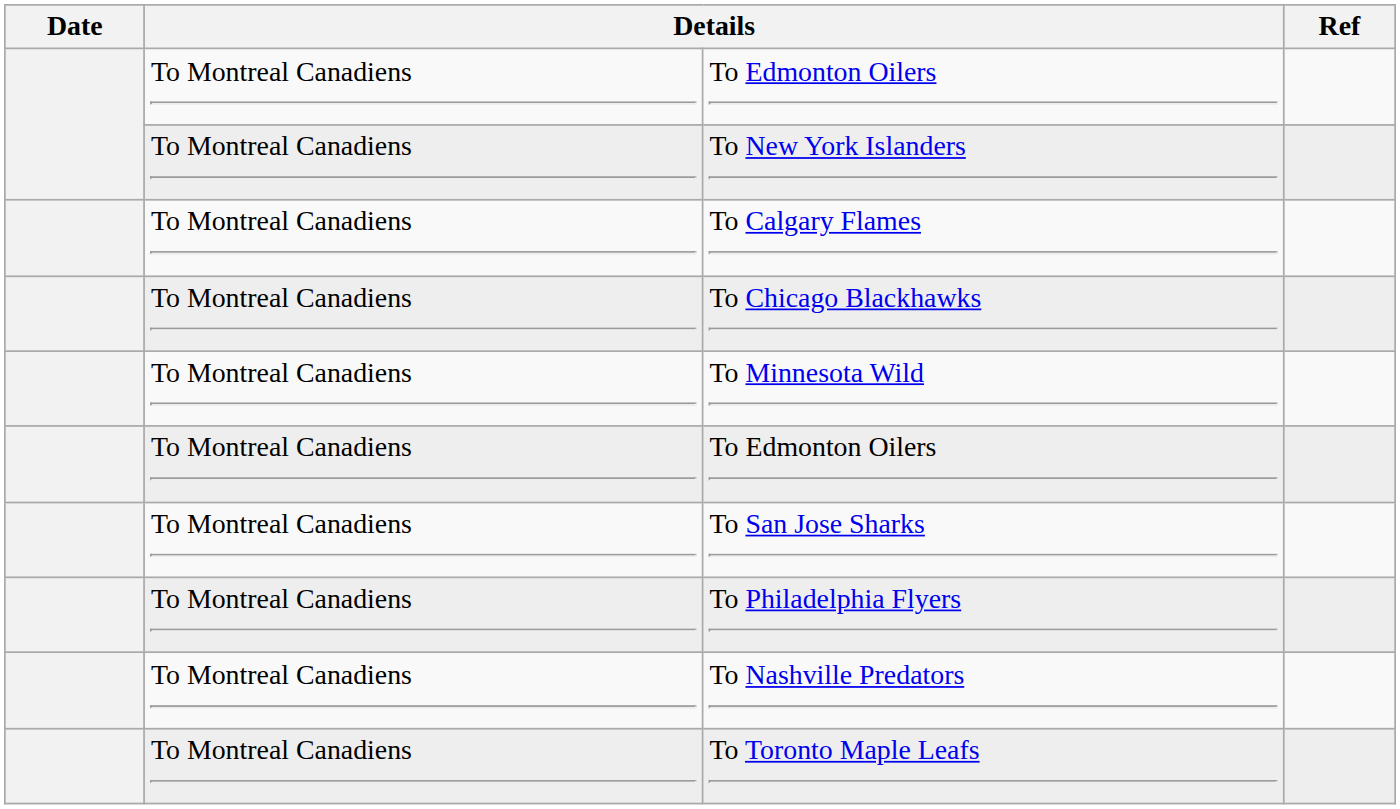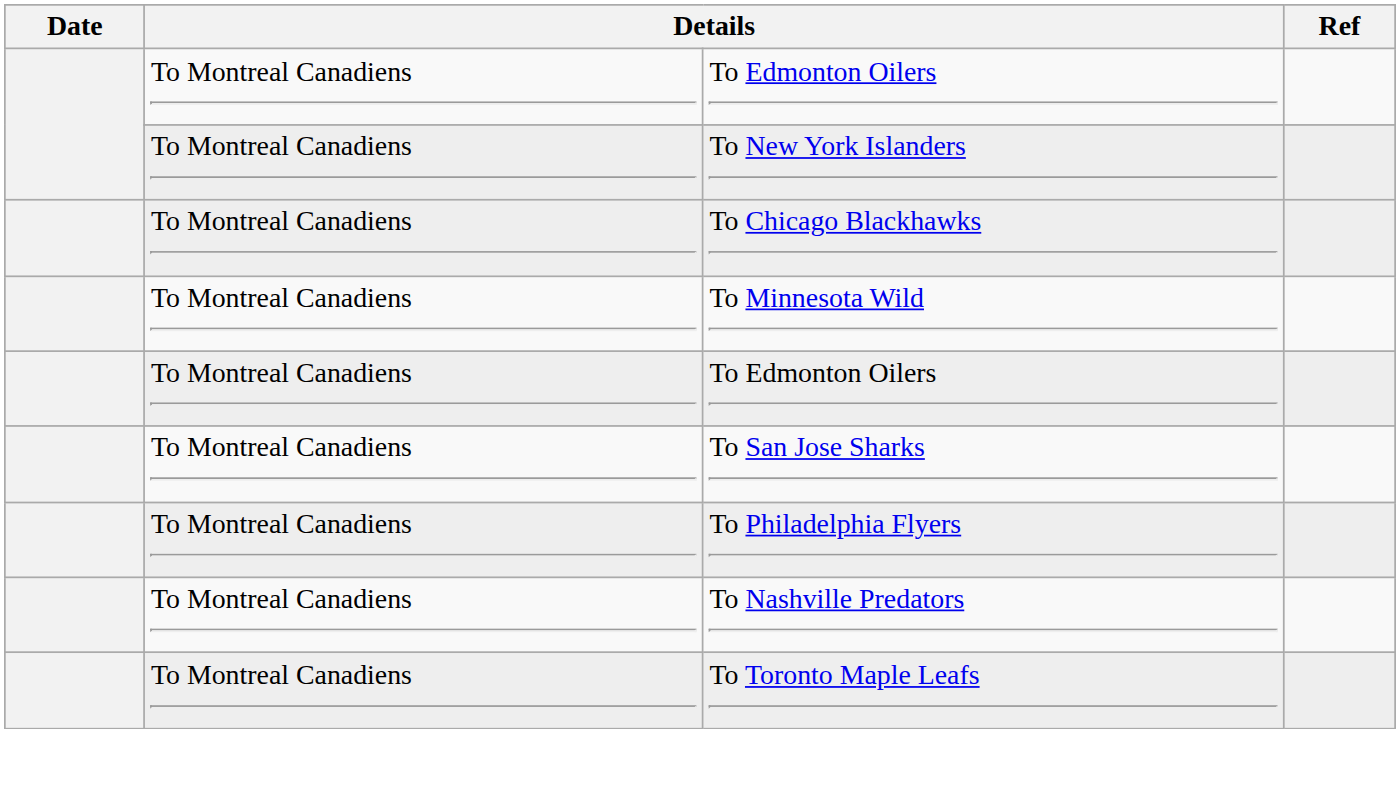 <table class="wikitable plainrowheaders" style="width: 50em;">
 <tr>
 <th scope="col">Date</th>
 <th scope="col" colspan="2">Details</th>
 <th scope="col">Ref</th>
 </tr>
 <tr>
 <th scope="row" rowspan=2></th>
 <td valign="top">To Montreal Canadiens <hr></td>
 <td valign="top">To <a href='#'>Edmonton Oilers</a> <hr></td>
 <td></td>
 </tr>
 <tr bgcolor="#eeeeee">
 <td valign="top">To Montreal Canadiens <hr></td>
 <td valign="top">To <a href='#'>New York Islanders</a> <hr></td>
-<td></td>
-</tr>
-<tr>
-<th scope="row"></th>
-<td valign="top">To Montreal Canadiens <hr></td>
-<td valign="top">To <a href='#'>Calgary Flames</a> <hr></td>
 <td></td>
 </tr>
 <tr bgcolor="#eeeeee">
 <th scope="row"></th>
 <td valign="top">To Montreal Canadiens <hr></td>
 <td valign="top">To <a href='#'>Chicago Blackhawks</a> <hr></td>
 <td></td>
 </tr>
 <tr>
 <th scope="row"></th>
 <td valign="top">To Montreal Canadiens <hr></td>
 <td valign="top">To <a href='#'>Minnesota Wild</a> <hr></td>
 <td></td>
 </tr>
 <tr bgcolor="#eeeeee">
 <th scope="row"></th>
 <td valign="top">To Montreal Canadiens <hr></td>
 <td valign="top">To Edmonton Oilers <hr></td>
 <td></td>
 </tr>
 <tr>
 <th scope="row"></th>
 <td valign="top">To Montreal Canadiens <hr></td>
 <td valign="top">To <a href='#'>San Jose Sharks</a> <hr></td>
 <td></td>
 </tr>
 <tr bgcolor="#eeeeee">
 <th scope="row"></th>
 <td valign="top">To Montreal Canadiens <hr></td>
 <td valign="top">To <a href='#'>Philadelphia Flyers</a> <hr></td>
 <td></td>
 </tr>
 <tr>
 <th scope="row"></th>
 <td valign="top">To Montreal Canadiens <hr></td>
 <td valign="top">To <a href='#'>Nashville Predators</a> <hr></td>
 <td></td>
 </tr>
 <tr bgcolor="#eeeeee">
 <th scope="row"></th>
 <td valign="top">To Montreal Canadiens <hr></td>
 <td valign="top">To <a href='#'>Toronto Maple Leafs</a> <hr></td>
 <td></td>
 </tr>
 </table>
